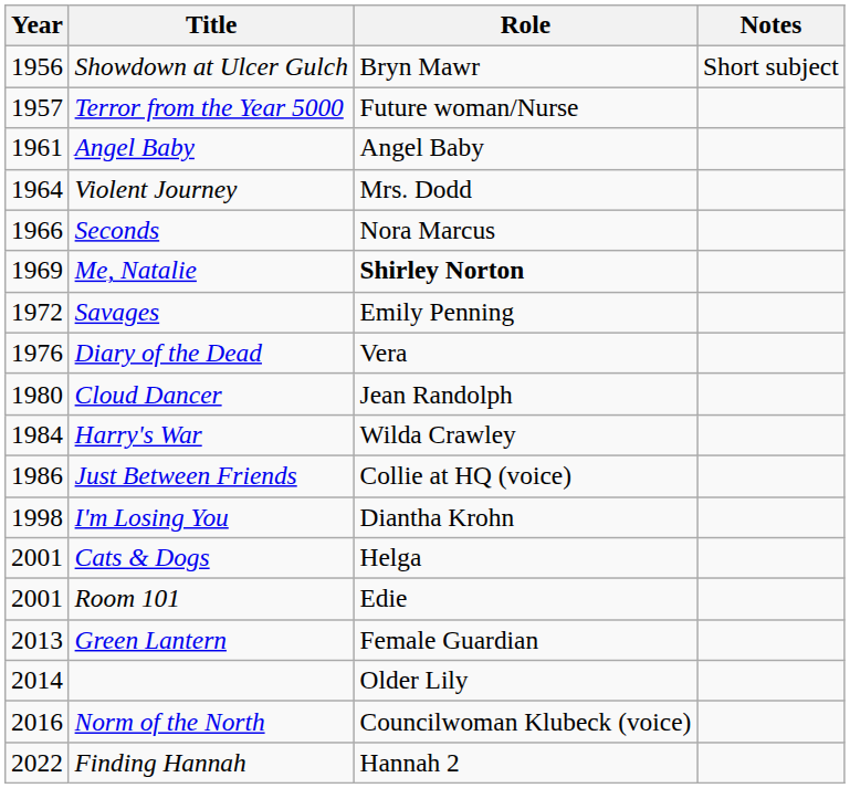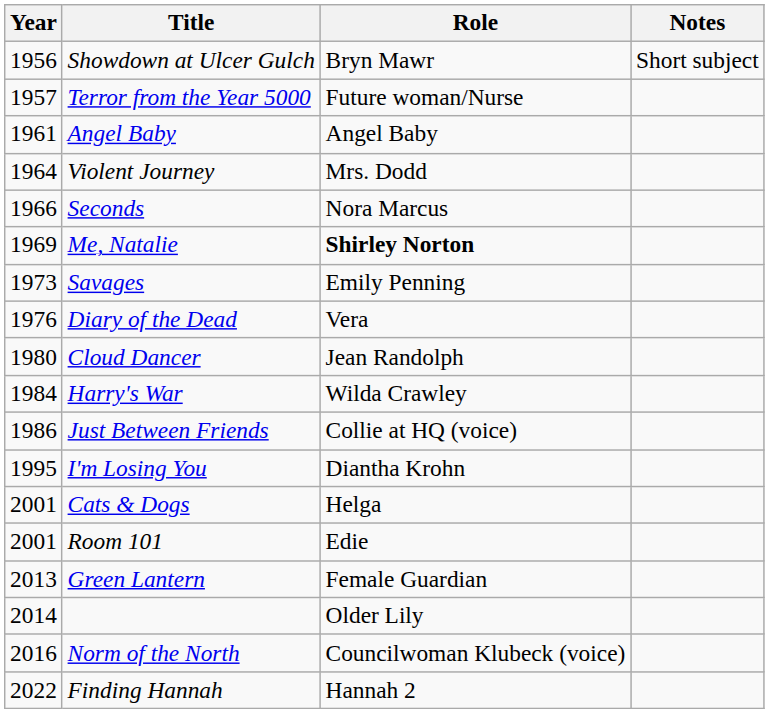 <table class="wikitable sortable">
 <tr>
 <th>Year</th>
 <th>Title</th>
 <th>Role</th>
 <th class="unsortable">Notes</th>
 </tr>
 <tr>
 <td>1956</td>
 <td><em>Showdown at Ulcer Gulch</em></td>
 <td>Bryn Mawr</td>
 <td>Short subject</td>
 </tr>
 <tr>
 <td>1957</td>
 <td><em><a href='#'>Terror from the Year 5000</a></em></td>
 <td>Future woman/Nurse</td>
 <td></td>
 </tr>
 <tr>
 <td>1961</td>
 <td><em><a href='#'>Angel Baby</a></em></td>
 <td>Angel Baby</td>
 <td></td>
 </tr>
 <tr>
 <td>1964</td>
 <td><em>Violent Journey</em></td>
 <td>Mrs. Dodd</td>
 <td></td>
 </tr>
 <tr>
 <td>1966</td>
 <td><em><a href='#'>Seconds</a></em></td>
 <td>Nora Marcus</td>
 <td></td>
 </tr>
 <tr>
 <td>1969</td>
 <td><em><a href='#'>Me, Natalie</a></em></td>
 <td><strong>Shirley Norton</strong></td>
 <td></td>
 </tr>
 <tr>
-<td>1972</td>
+<td>1973</td>
 <td><em><a href='#'>Savages</a></em></td>
 <td>Emily Penning</td>
 <td></td>
 </tr>
 <tr>
 <td>1976</td>
 <td><em><a href='#'>Diary of the Dead</a></em></td>
 <td>Vera</td>
 <td></td>
 </tr>
 <tr>
 <td>1980</td>
 <td><em><a href='#'>Cloud Dancer</a></em></td>
 <td>Jean Randolph</td>
 <td></td>
 </tr>
 <tr>
 <td>1984</td>
 <td><em><a href='#'>Harry's War</a></em></td>
 <td>Wilda Crawley</td>
 <td></td>
 </tr>
 <tr>
 <td>1986</td>
 <td><em><a href='#'>Just Between Friends</a></em></td>
 <td>Collie at HQ (voice)</td>
 <td></td>
 </tr>
 <tr>
-<td>1998</td>
+<td>1995</td>
 <td><em><a href='#'>I'm Losing You</a></em></td>
 <td>Diantha Krohn</td>
 <td></td>
 </tr>
 <tr>
 <td>2001</td>
 <td><em><a href='#'>Cats & Dogs</a></em></td>
 <td>Helga</td>
 <td></td>
 </tr>
 <tr>
 <td>2001</td>
 <td><em>Room 101</em></td>
 <td>Edie</td>
 <td></td>
 </tr>
 <tr>
 <td>2013</td>
 <td><em><a href='#'>Green Lantern</a></em></td>
 <td>Female Guardian</td>
 <td></td>
 </tr>
 <tr>
 <td>2014</td>
 <td><em></em></td>
 <td>Older Lily</td>
 <td></td>
 </tr>
 <tr>
 <td>2016</td>
 <td><em><a href='#'>Norm of the North</a></em></td>
 <td>Councilwoman Klubeck (voice)</td>
 <td></td>
 </tr>
 <tr>
 <td>2022</td>
 <td><em>Finding Hannah</em></td>
 <td>Hannah 2</td>
 <td></td>
 </tr>
 </table>
